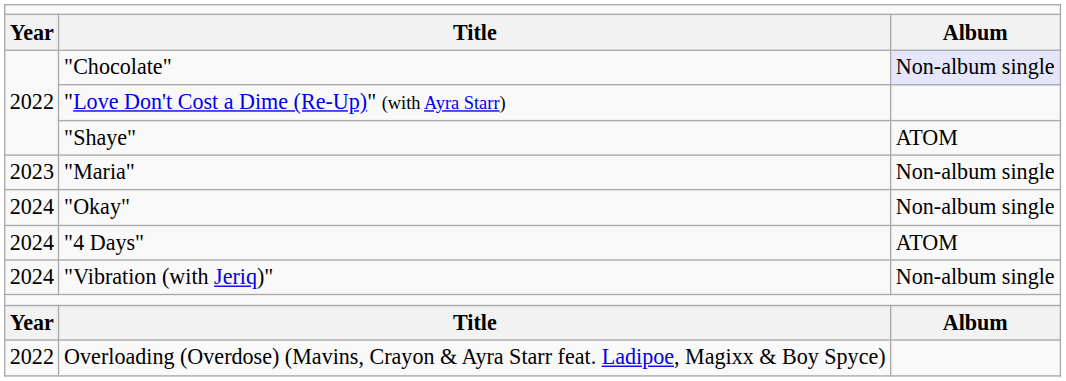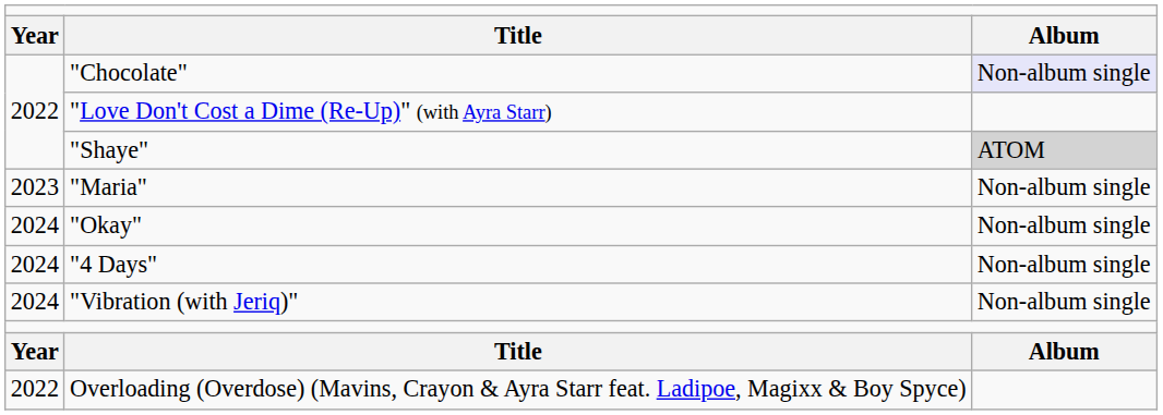 <table class="wikitable sortable">
 <tr>
 <td colspan="3" style="font-size:100%"></td>
 </tr>
 <tr>
 <th>Year</th>
 <th>Title</th>
 <th>Album</th>
 </tr>
 <tr>
 <td rowspan="3">2022</td>
 <td>"Chocolate"</td>
 <td style="background: lavender;">Non-album single</td>
 </tr>
 <tr>
 <td>"<a href='#'>Love Don't Cost a Dime (Re-Up)</a>" <small>(with <a href='#'>Ayra Starr</a>)</small></td>
 <td></td>
 </tr>
 <tr>
 <td>"Shaye"</td>
-<td>ATOM</td>
+<td style="background: lightgrey;">ATOM</td>
 </tr>
 <tr>
 <td>2023</td>
 <td>"Maria" </td>
 <td>Non-album single</td>
 </tr>
 <tr>
 <td>2024</td>
 <td>"Okay"</td>
 <td>Non-album single</td>
 </tr>
 <tr>
 <td>2024</td>
 <td>"4 Days"</td>
-<td>ATOM</td>
+<td>Non-album single</td>
 </tr>
 <tr>
 <td>2024</td>
 <td>"Vibration (with <a href='#'>Jeriq</a>)"</td>
 <td>Non-album single</td>
 </tr>
 <tr>
 <td colspan="3" style="font-size:100%"></td>
 </tr>
 <tr>
 <th>Year</th>
 <th>Title</th>
 <th>Album</th>
 </tr>
 <tr>
 <td>2022</td>
 <td>Overloading (Overdose) (Mavins, Crayon & Ayra Starr feat. <a href='#'>Ladipoe</a>, Magixx & Boy Spyce)</td>
 <td></td>
 </tr>
 </table>
